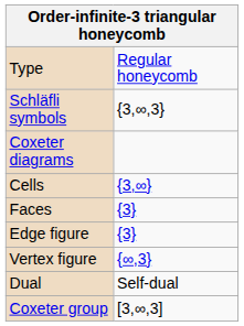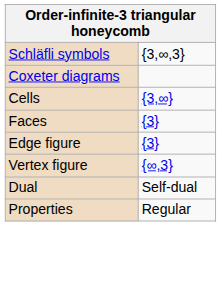 <table class="wikitable" align="right" style="margin-left:10px" width=240>
 <tr>
 <th bgcolor=#efdcc3 colspan=2>Order-infinite-3 triangular honeycomb</th>
-</tr>
-<tr>
-<td bgcolor=#efdcc3>Type</td>
-<td><a href='#'>Regular honeycomb</a></td>
 </tr>
 <tr>
 <td bgcolor=#efdcc3><a href='#'>Schläfli symbols</a></td>
 <td>{3,∞,3}</td>
 </tr>
 <tr>
 <td bgcolor=#efdcc3><a href='#'>Coxeter diagrams</a></td>
 <td></td>
 </tr>
 <tr>
 <td bgcolor=#efdcc3>Cells</td>
 <td><a href='#'>{3,∞}</a> </td>
 </tr>
 <tr>
 <td bgcolor=#efdcc3>Faces</td>
 <td><a href='#'>{3}</a></td>
 </tr>
 <tr>
 <td bgcolor=#efdcc3>Edge figure</td>
 <td><a href='#'>{3}</a></td>
 </tr>
 <tr>
 <td bgcolor=#efdcc3>Vertex figure</td>
 <td><a href='#'>{∞,3}</a> </td>
 </tr>
 <tr>
 <td bgcolor=#efdcc3>Dual</td>
 <td>Self-dual</td>
 </tr>
 <tr>
-<td bgcolor=#efdcc3><a href='#'>Coxeter group</a></td>
-<td>[3,∞,3]</td>
+<td bgcolor=#efdcc3>Properties</td>
+<td>Regular</td>
 </tr>
 </table>
